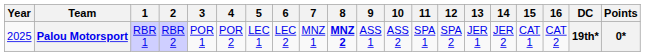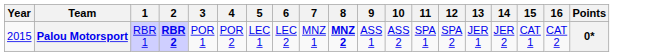 <table class="wikitable" style="text-align:center; font-size:85%">
 <tr>
 <th>Year</th>
 <th>Team</th>
 <th>1</th>
 <th>2</th>
 <th>3</th>
 <th>4</th>
 <th>5</th>
 <th>6</th>
 <th>7</th>
 <th>8</th>
 <th>9</th>
 <th>10</th>
 <th>11</th>
 <th>12</th>
 <th>13</th>
 <th>14</th>
 <th>15</th>
 <th>16</th>
-<th>DC</th>
 <th>Points</th>
 </tr>
 <tr>
-<td><a href='#'>2025</a></td>
+<td><a href='#'>2015</a></td>
 <th nowrap><a href='#'>Palou Motorsport</a></th>
 <td style="background:#cfcfff;"><a href='#'>RBR<br>1</a><br></td>
-<td style="background:#cfcfff;"><a href='#'>RBR<br>2</a><br></td>
+<td style="background:#cfcfff;"><strong><a href='#'>RBR<br>2</a><br></strong></td>
 <td style="background:#;"><a href='#'>POR<br>1</a><br></td>
 <td style="background:#;"><a href='#'>POR<br>2</a><br></td>
 <td style="background:#;"><a href='#'>LEC<br>1</a><br></td>
 <td style="background:#;"><a href='#'>LEC<br>2</a><br></td>
 <td style="background:#;"><a href='#'>MNZ<br>1</a><br></td>
 <td style="background:#;"><strong><a href='#'>MNZ<br>2</a><br></strong></td>
 <td style="background:#;"><a href='#'>ASS<br>1</a><br></td>
 <td style="background:#;"><a href='#'>ASS<br>2</a><br></td>
 <td style="background:#;"><a href='#'>SPA<br>1</a><br></td>
 <td style="background:#;"><a href='#'>SPA<br>2</a><br></td>
 <td style="background:#;"><a href='#'>JER<br>1</a><br></td>
 <td style="background:#;"><a href='#'>JER<br>2</a><br></td>
 <td style="background:#;"><a href='#'>CAT<br>1</a><br></td>
 <td style="background:#;"><a href='#'>CAT<br>2</a><br></td>
-<th>19th*</th>
 <th>0*</th>
 </tr>
 </table>
